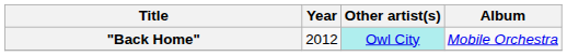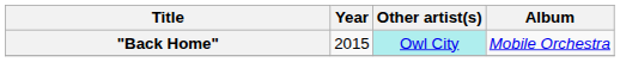 <table class="wikitable plainrowheaders" style="text-align:center;">
 <tr>
 <th scope="col" style="width:20em;">Title</th>
 <th scope="col">Year</th>
 <th scope="col">Other artist(s)</th>
 <th scope="col">Album</th>
 </tr>
 <tr>
 <th scope="row">"Back Home"</th>
-<td>2012</td>
+<td>2015</td>
 <td style="background: paleturquoise;"><a href='#'>Owl City</a></td>
 <td><em><a href='#'>Mobile Orchestra</a></em></td>
 </tr>
 <tr>
 </tr>
 </table>
